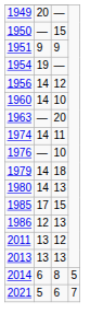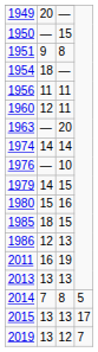 <table class="wikitable">
 <tr>
 </tr>
 <tr>
 <td><a href='#'>1949</a></td>
 <td>20</td>
 <td>—</td>
 </tr>
 <tr>
 <td><a href='#'>1950</a></td>
 <td>—</td>
 <td>15</td>
 </tr>
 <tr>
 <td><a href='#'>1951</a></td>
 <td>9</td>
-<td>9</td>
+<td>8</td>
 </tr>
 <tr>
 <td><a href='#'>1954</a></td>
-<td>19</td>
+<td>18</td>
 <td>—</td>
 </tr>
 <tr>
 <td><a href='#'>1956</a></td>
-<td>14</td>
-<td>12</td>
+<td>11</td>
+<td>11</td>
 </tr>
 <tr>
 <td><a href='#'>1960</a></td>
-<td>14</td>
-<td>10</td>
+<td>12</td>
+<td>11</td>
 </tr>
 <tr>
 <td><a href='#'>1963</a></td>
 <td>—</td>
 <td>20</td>
 </tr>
 <tr>
 <td><a href='#'>1974</a></td>
 <td>14</td>
-<td>11</td>
+<td>14</td>
 </tr>
 <tr>
 <td><a href='#'>1976</a></td>
 <td>—</td>
 <td>10</td>
 </tr>
 <tr>
 <td><a href='#'>1979</a></td>
 <td>14</td>
-<td>18</td>
+<td>15</td>
 </tr>
 <tr>
 <td><a href='#'>1980</a></td>
-<td>14</td>
-<td>13</td>
+<td>15</td>
+<td>16</td>
 </tr>
 <tr>
 <td><a href='#'>1985</a></td>
-<td>17</td>
+<td>18</td>
 <td>15</td>
 </tr>
 <tr>
 <td><a href='#'>1986</a></td>
 <td>12</td>
 <td>13</td>
 </tr>
 <tr>
 <td><a href='#'>2011</a></td>
-<td>13</td>
-<td>12</td>
+<td>16</td>
+<td>19</td>
 </tr>
 <tr>
 <td><a href='#'>2013</a></td>
 <td>13</td>
 <td>13</td>
 </tr>
 <tr>
 <td><a href='#'>2014</a></td>
-<td>6</td>
+<td>7</td>
 <td>8</td>
 <td>5</td>
 </tr>
 <tr>
-<td><a href='#'>2021</a></td>
-<td>5</td>
-<td>6</td>
+<td><a href='#'>2015</a></td>
+<td>13</td>
+<td>13</td>
+<td>17</td>
+</tr>
+<tr>
+<td><a href='#'>2019</a></td>
+<td>13</td>
+<td>12</td>
 <td>7</td>
 </tr>
 </table>
